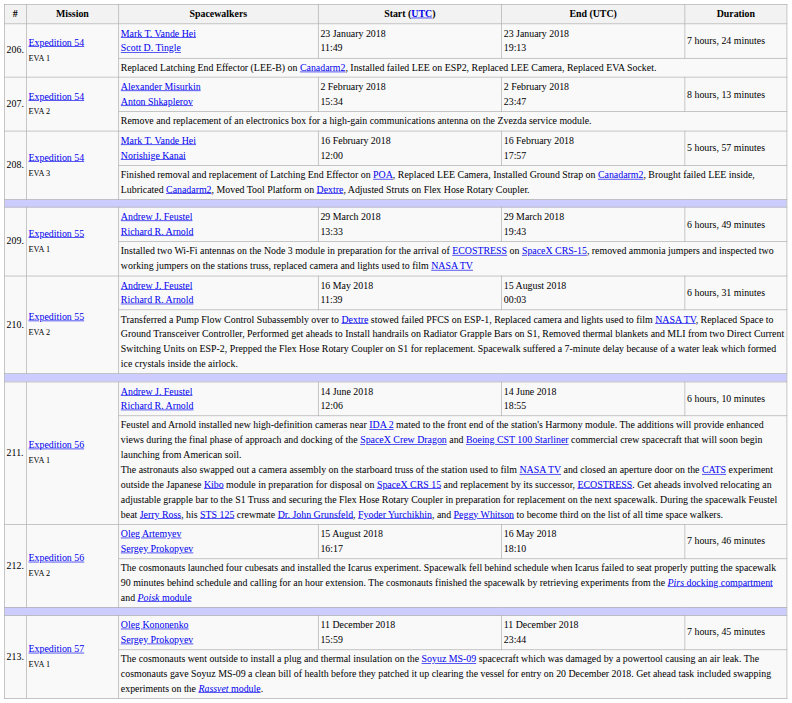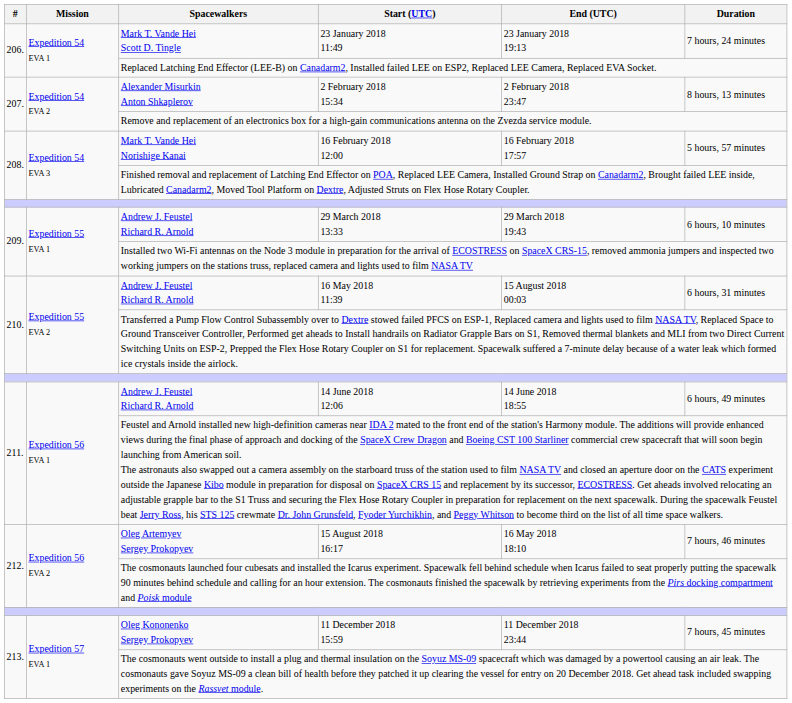 <table class="wikitable sortable sticky-header" style="font-size:0.95em; line-height:1.5em;">
 <tr>
 <th scope="col" width="25">#</th>
 <th scope="col" width="135">Mission</th>
 <th scope="col" width="300">Spacewalkers</th>
 <th scope="col" width="275">Start (<a href='#'>UTC</a>)</th>
 <th scope="col" width="275">End (UTC)</th>
 <th scope="col" width="150">Duration</th>
 </tr>
 <tr>
 <td rowspan="2">206.</td>
 <td rowspan="2"><a href='#'>Expedition 54</a><br><small>EVA 1</small></td>
 <td> <a href='#'>Mark T. Vande Hei</a><br> <a href='#'>Scott D. Tingle</a></td>
 <td>23 January 2018<br>11:49</td>
 <td>23 January 2018<br>19:13</td>
 <td>7 hours, 24 minutes</td>
 </tr>
 <tr>
 <td colspan="4">Replaced Latching End Effector (LEE-B) on <a href='#'>Canadarm2</a>, Installed failed LEE on ESP2, Replaced LEE Camera, Replaced EVA Socket.</td>
 </tr>
 <tr>
 <td rowspan="2">207.</td>
 <td rowspan="2"><a href='#'>Expedition 54</a><br><small>EVA 2</small><br></td>
 <td> <a href='#'>Alexander Misurkin</a><br> <a href='#'>Anton Shkaplerov</a></td>
 <td>2 February 2018<br>15:34</td>
 <td>2 February 2018<br>23:47</td>
 <td>8 hours, 13 minutes</td>
 </tr>
 <tr>
 <td colspan="4">Remove and replacement of an electronics box for a high-gain communications antenna on the Zvezda service module.</td>
 </tr>
 <tr>
 <td rowspan="2">208.</td>
 <td rowspan="2"><a href='#'>Expedition 54</a><br><small>EVA 3</small></td>
 <td> <a href='#'>Mark T. Vande Hei</a><br> <a href='#'>Norishige Kanai</a></td>
 <td>16 February 2018<br>12:00</td>
 <td>16 February 2018<br>17:57</td>
 <td>5 hours, 57 minutes</td>
 </tr>
 <tr>
 <td colspan="4">Finished removal and replacement of Latching End Effector on <a href='#'>POA</a>, Replaced LEE Camera, Installed Ground Strap on <a href='#'>Canadarm2</a>, Brought failed LEE inside, Lubricated <a href='#'>Canadarm2</a>, Moved Tool Platform on <a href='#'>Dextre</a>, Adjusted Struts on Flex Hose Rotary Coupler.</td>
 </tr>
 <tr>
 <td colspan="6" bgcolor="#ccccff" height="5px"></td>
 </tr>
 <tr>
 <td rowspan="2">209.</td>
 <td rowspan="2"><a href='#'>Expedition 55</a><br><small>EVA 1</small></td>
 <td> <a href='#'>Andrew J. Feustel</a><br> <a href='#'>Richard R. Arnold</a></td>
 <td>29 March 2018<br>13:33</td>
 <td>29 March 2018<br>19:43</td>
-<td>6 hours, 49 minutes</td>
+<td>6 hours, 10 minutes</td>
 </tr>
 <tr>
 <td colspan="4">Installed two Wi-Fi antennas on the Node 3 module in preparation for the arrival of <a href='#'>ECOSTRESS</a> on <a href='#'>SpaceX CRS-15</a>, removed ammonia jumpers and inspected two working jumpers on the stations truss, replaced camera and lights used to film <a href='#'>NASA TV</a></td>
 </tr>
 <tr>
 <td rowspan="2">210.</td>
 <td rowspan="2"><a href='#'>Expedition 55</a><br><small>EVA 2</small></td>
 <td> <a href='#'>Andrew J. Feustel</a><br> <a href='#'>Richard R. Arnold</a></td>
 <td>16 May 2018<br>11:39</td>
 <td>15 August 2018<br>00:03</td>
 <td>6 hours, 31 minutes</td>
 </tr>
 <tr>
 <td colspan="4">Transferred a Pump Flow Control Subassembly over to <a href='#'>Dextre</a> stowed failed PFCS on ESP-1, Replaced camera and lights used to film <a href='#'>NASA TV</a>, Replaced Space to Ground Transceiver Controller, Performed get aheads to Install handrails on Radiator Grapple Bars on S1, Removed thermal blankets and MLI from two Direct Current Switching Units on ESP-2, Prepped the Flex Hose Rotary Coupler on S1 for replacement. Spacewalk suffered a 7-minute delay because of a water leak which formed ice crystals inside the airlock.</td>
 </tr>
 <tr>
 <td colspan="6" bgcolor="#ccccff" height="5px"></td>
 </tr>
 <tr>
 <td rowspan="2">211.</td>
 <td rowspan="2"><a href='#'>Expedition 56</a><br><small>EVA 1</small></td>
 <td> <a href='#'>Andrew J. Feustel</a> <br>  <a href='#'>Richard R. Arnold</a></td>
 <td>14 June 2018<br>12:06</td>
 <td>14 June 2018<br>18:55</td>
-<td>6 hours, 10 minutes</td>
+<td>6 hours, 49 minutes</td>
 </tr>
 <tr>
 <td colspan="4">Feustel and Arnold installed new high-definition cameras near <a href='#'>IDA 2</a> mated to the front end of the station's Harmony module. The additions will provide enhanced views during the final phase of approach and docking of the <a href='#'>SpaceX Crew Dragon</a> and <a href='#'>Boeing CST 100 Starliner</a> commercial crew spacecraft that will soon begin launching from American soil.<br>The astronauts also swapped out a camera assembly on the starboard truss of the station used to film <a href='#'>NASA TV</a> and closed an aperture door on the <a href='#'>CATS</a> experiment outside the Japanese <a href='#'>Kibo</a> module in preparation for disposal on <a href='#'>SpaceX CRS 15</a> and replacement by its successor, <a href='#'>ECOSTRESS</a>. Get aheads involved relocating an adjustable grapple bar to the S1 Truss and securing the Flex Hose Rotary Coupler in preparation for replacement on the next spacewalk. During the spacewalk Feustel beat <a href='#'>Jerry Ross</a>, his <a href='#'>STS 125</a> crewmate <a href='#'>Dr. John Grunsfeld</a>, <a href='#'>Fyoder Yurchikhin</a>, and <a href='#'>Peggy Whitson</a> to become third on the list of all time space walkers.</td>
 </tr>
 <tr>
 <td rowspan="2">212.</td>
 <td rowspan="2"><a href='#'>Expedition 56</a><br><small>EVA 2</small><br></td>
 <td> <a href='#'>Oleg Artemyev</a><br> <a href='#'>Sergey Prokopyev</a></td>
 <td>15 August 2018<br>16:17</td>
 <td>16 May 2018<br>18:10</td>
 <td>7 hours, 46 minutes</td>
 </tr>
 <tr>
 <td colspan="4">The cosmonauts launched four cubesats and installed the Icarus experiment. Spacewalk fell behind schedule when Icarus failed to seat properly putting the spacewalk 90 minutes behind schedule and calling for an hour extension. The cosmonauts finished the spacewalk by retrieving experiments from the <a href='#'><em>Pirs</em> docking compartment</a> and <a href='#'><em>Poisk</em> module</a></td>
 </tr>
 <tr>
 <td colspan="6" bgcolor="#ccccff" height="5px"></td>
 </tr>
 <tr>
 <td rowspan="2">213.</td>
 <td rowspan="2"><a href='#'>Expedition 57</a><br><small>EVA 1</small><br></td>
 <td> <a href='#'>Oleg Kononenko</a><br> <a href='#'>Sergey Prokopyev</a></td>
 <td>11 December 2018<br>15:59</td>
 <td>11 December 2018<br>23:44</td>
 <td>7 hours, 45 minutes</td>
 </tr>
 <tr>
 <td colspan="4">The cosmonauts went outside to install a plug and thermal insulation on the <a href='#'>Soyuz MS-09</a> spacecraft which was damaged by a powertool causing an air leak. The cosmonauts gave Soyuz MS-09 a clean bill of health before they patched it up clearing the vessel for entry on 20 December 2018. Get ahead task included swapping experiments on the <a href='#'><em>Rassvet</em> module</a>.</td>
 </tr>
 </table>
